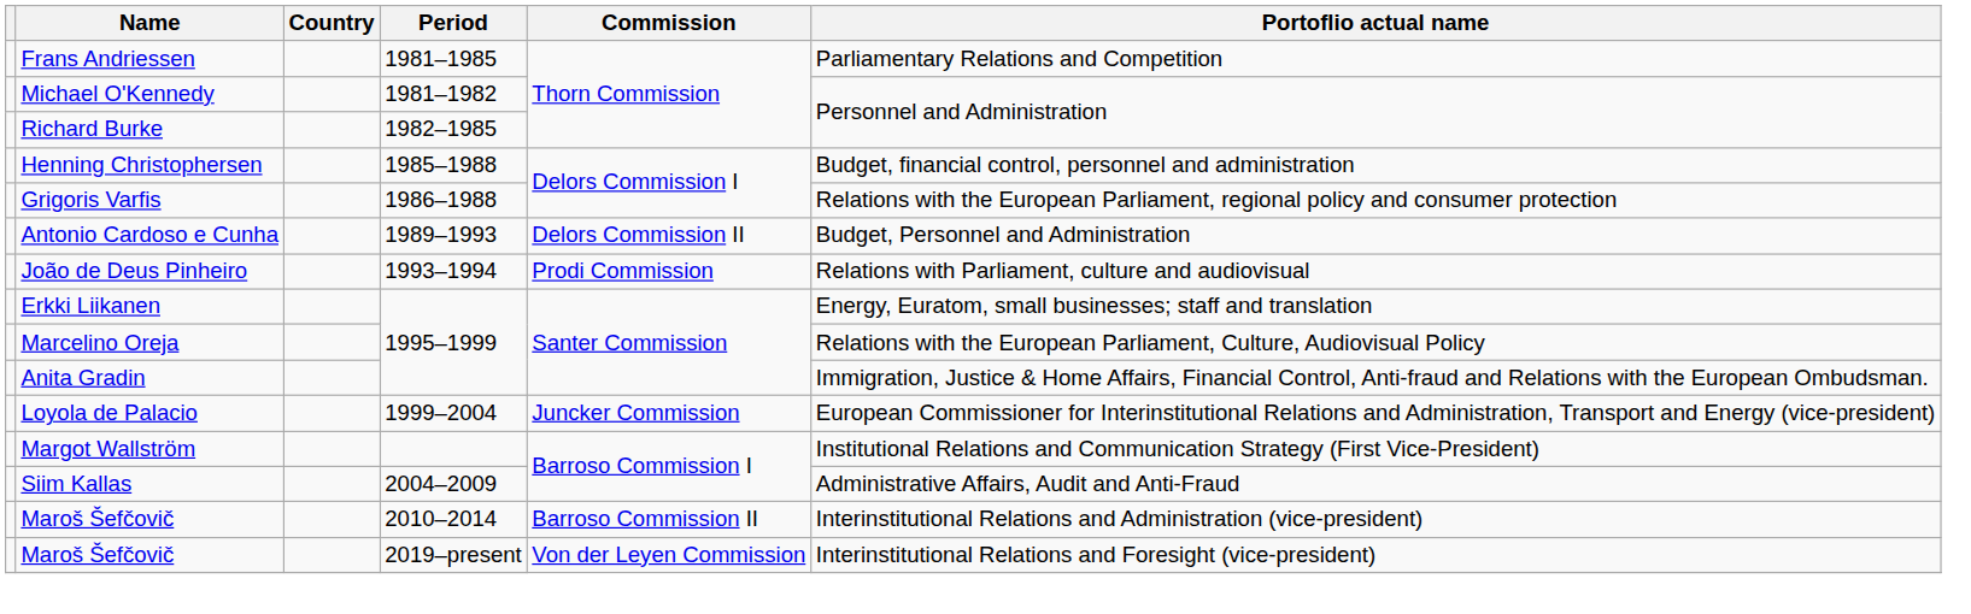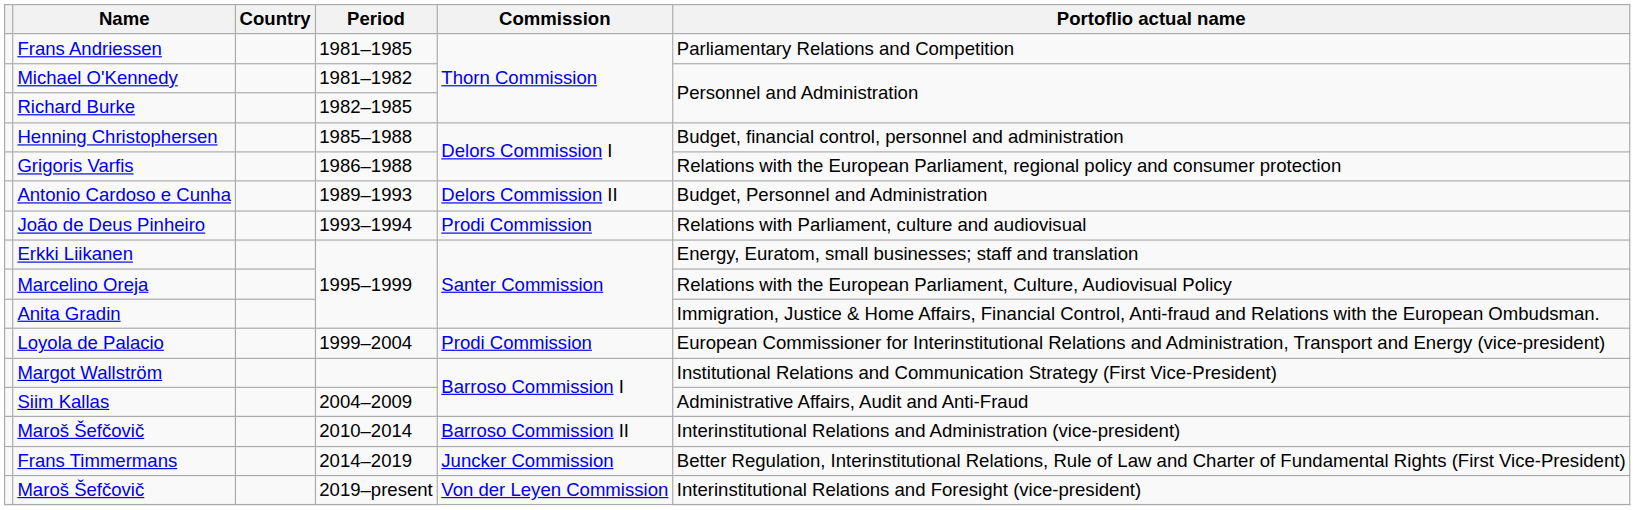 <table class="wikitable">
 <tr>
 <th></th>
 <th>Name</th>
 <th>Country</th>
 <th>Period</th>
 <th>Commission</th>
 <th>Portoflio actual name</th>
 </tr>
 <tr>
 <td></td>
 <td><a href='#'>Frans Andriessen</a></td>
 <td></td>
 <td>1981–1985</td>
 <td rowspan="3"><a href='#'>Thorn Commission</a></td>
 <td>Parliamentary Relations and Competition</td>
 </tr>
 <tr>
 <td></td>
 <td><a href='#'>Michael O'Kennedy</a></td>
 <td></td>
 <td>1981–1982</td>
 <td rowspan="2">Personnel and Administration</td>
 </tr>
 <tr>
 <td></td>
 <td><a href='#'>Richard Burke</a></td>
 <td></td>
 <td>1982–1985</td>
 </tr>
 <tr>
 <td></td>
 <td><a href='#'>Henning Christophersen</a></td>
 <td></td>
 <td>1985–1988</td>
 <td rowspan="2"><a href='#'>Delors Commission</a> I</td>
 <td>Budget, financial control, personnel and administration</td>
 </tr>
 <tr>
 <td></td>
 <td><a href='#'>Grigoris Varfis</a></td>
 <td></td>
 <td>1986–1988</td>
 <td>Relations with the European Parliament, regional policy and consumer protection</td>
 </tr>
 <tr>
 <td></td>
 <td><a href='#'>Antonio Cardoso e Cunha</a></td>
 <td></td>
 <td>1989–1993</td>
 <td><a href='#'>Delors Commission</a> II</td>
 <td>Budget, Personnel and Administration</td>
 </tr>
 <tr>
 <td></td>
 <td><a href='#'>João de Deus Pinheiro</a></td>
 <td></td>
 <td>1993–1994</td>
 <td><a href='#'>Prodi Commission</a></td>
 <td>Relations with Parliament, culture and audiovisual</td>
 </tr>
 <tr>
 <td></td>
 <td><a href='#'>Erkki Liikanen</a></td>
 <td></td>
 <td rowspan="3">1995–1999</td>
 <td rowspan="3"><a href='#'>Santer Commission</a></td>
 <td>Energy, Euratom, small businesses; staff and translation</td>
 </tr>
 <tr>
 <td></td>
 <td><a href='#'>Marcelino Oreja</a></td>
 <td></td>
 <td>Relations with the European Parliament, Culture, Audiovisual Policy</td>
 </tr>
 <tr>
 <td></td>
 <td><a href='#'>Anita Gradin</a></td>
 <td></td>
 <td>Immigration, Justice & Home Affairs, Financial Control, Anti-fraud and Relations with the European Ombudsman.</td>
 </tr>
 <tr>
 <td></td>
 <td><a href='#'>Loyola de Palacio</a></td>
 <td></td>
 <td>1999–2004</td>
-<td><a href='#'>Juncker Commission</a></td>
+<td><a href='#'>Prodi Commission</a></td>
 <td>European Commissioner for Interinstitutional Relations and Administration, Transport and Energy (vice-president)</td>
 </tr>
 <tr>
 <td></td>
 <td><a href='#'>Margot Wallström</a></td>
 <td></td>
 <td></td>
 <td rowspan="2"><a href='#'>Barroso Commission</a> I</td>
 <td>Institutional Relations and Communication Strategy (First Vice-President)</td>
 </tr>
 <tr>
 <td></td>
 <td><a href='#'>Siim Kallas</a></td>
 <td></td>
 <td>2004–2009</td>
 <td>Administrative Affairs, Audit and Anti-Fraud</td>
 </tr>
 <tr>
 <td></td>
 <td><a href='#'>Maroš Šefčovič</a></td>
 <td></td>
 <td>2010–2014</td>
 <td><a href='#'>Barroso Commission</a> II</td>
 <td>Interinstitutional Relations and Administration (vice-president)</td>
 </tr>
 <tr>
 <td></td>
+<td><a href='#'>Frans Timmermans</a></td>
+<td></td>
+<td>2014–2019</td>
+<td><a href='#'>Juncker Commission</a></td>
+<td>Better Regulation, Interinstitutional Relations, Rule of Law and Charter of Fundamental Rights (First Vice-President)</td>
+</tr>
+<tr>
+<td></td>
 <td><a href='#'>Maroš Šefčovič</a></td>
 <td></td>
 <td>2019–present</td>
 <td rowspan="2"><a href='#'>Von der Leyen Commission</a></td>
 <td>Interinstitutional Relations and Foresight (vice-president)</td>
 </tr>
 <tr>
 </tr>
 </table>
